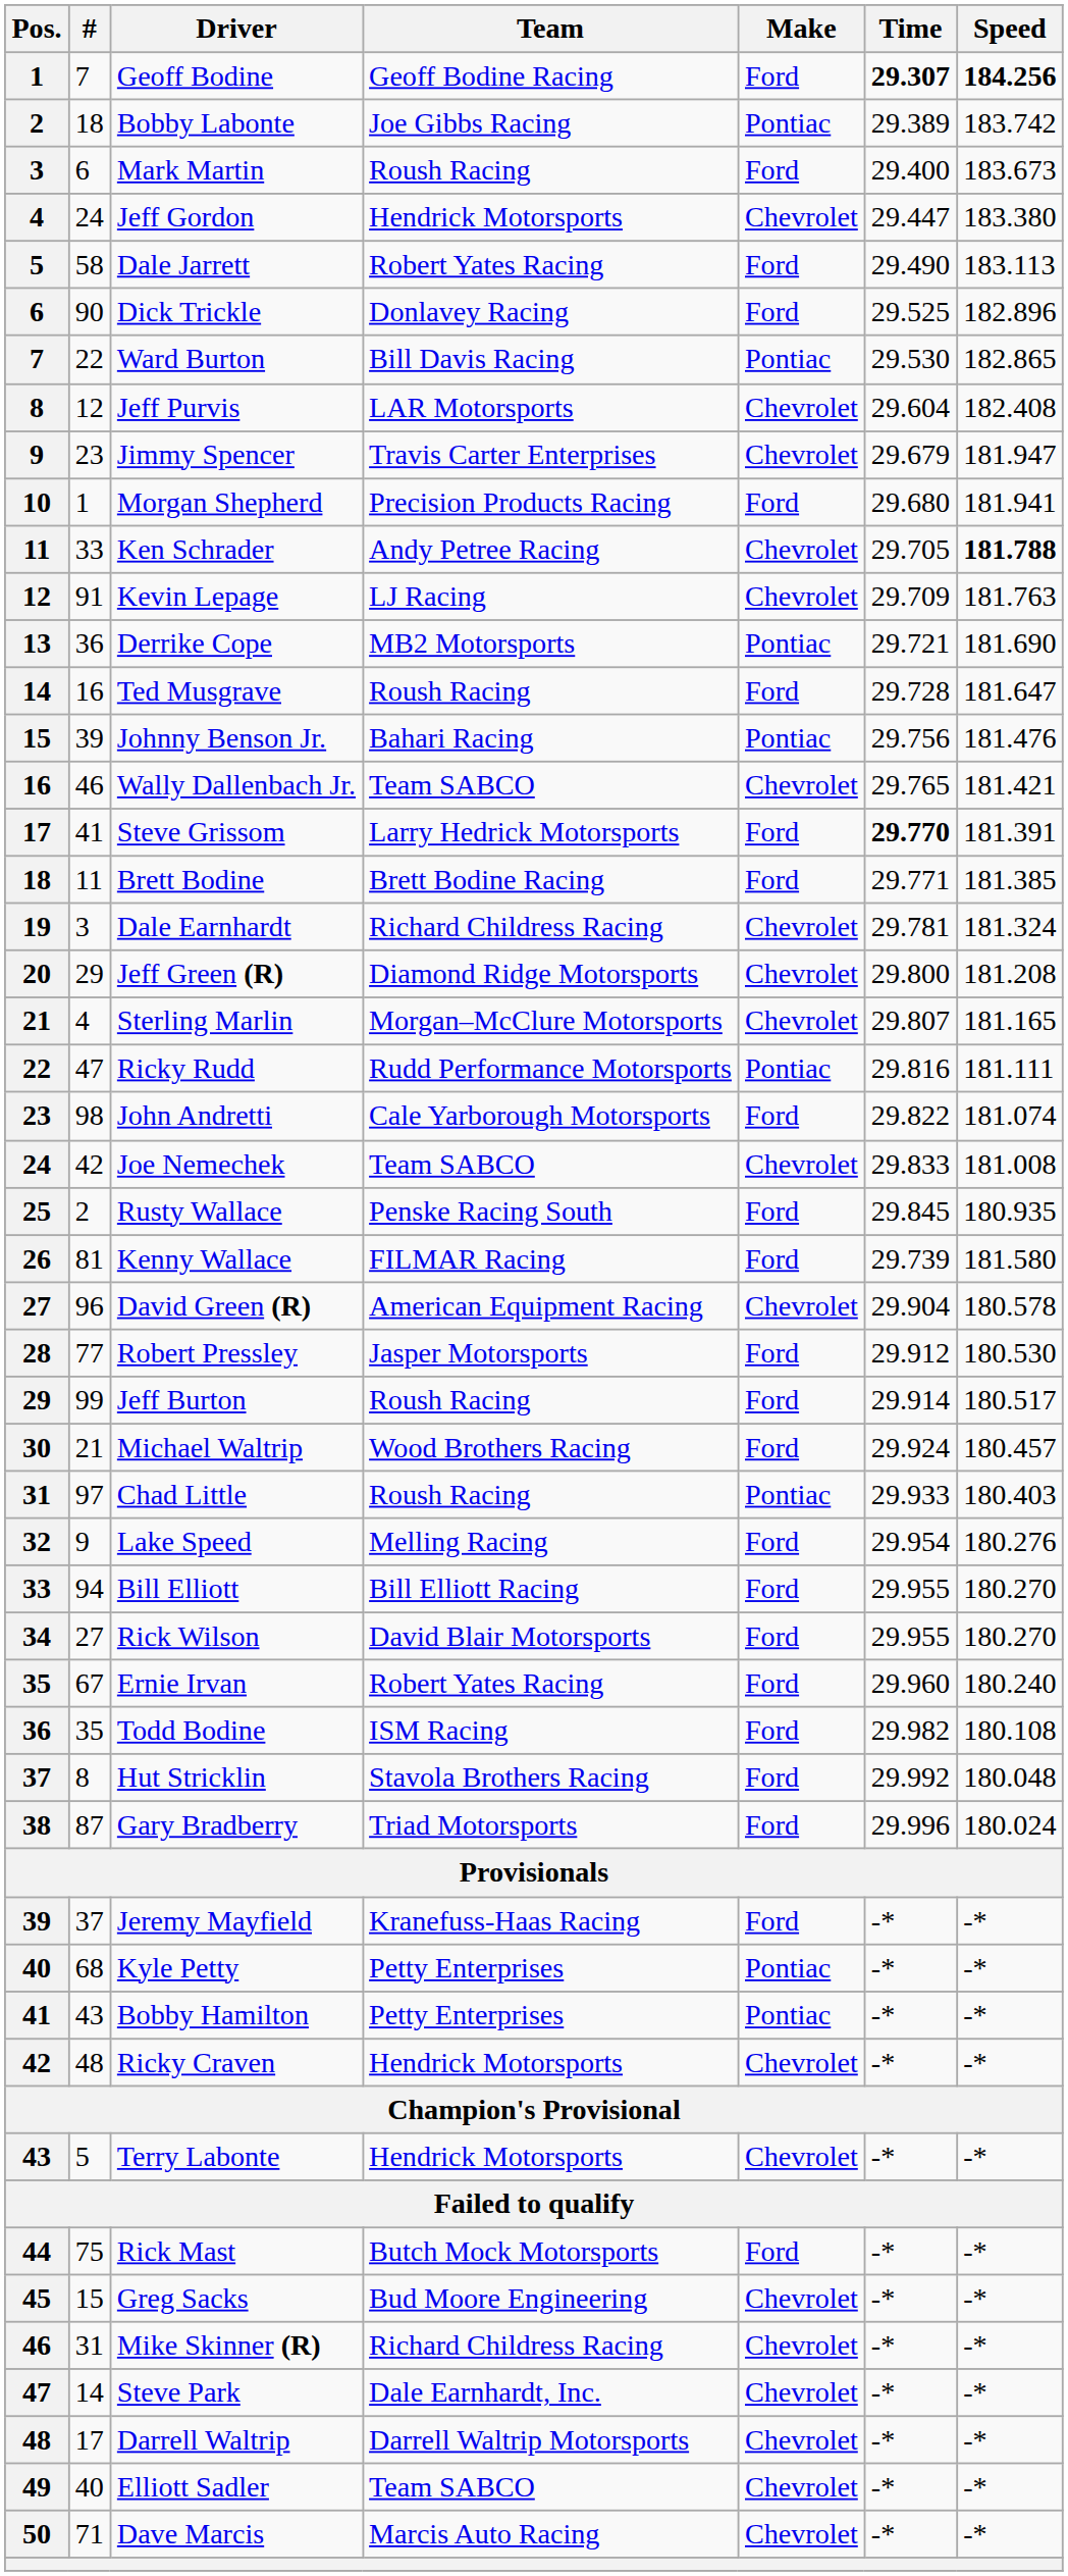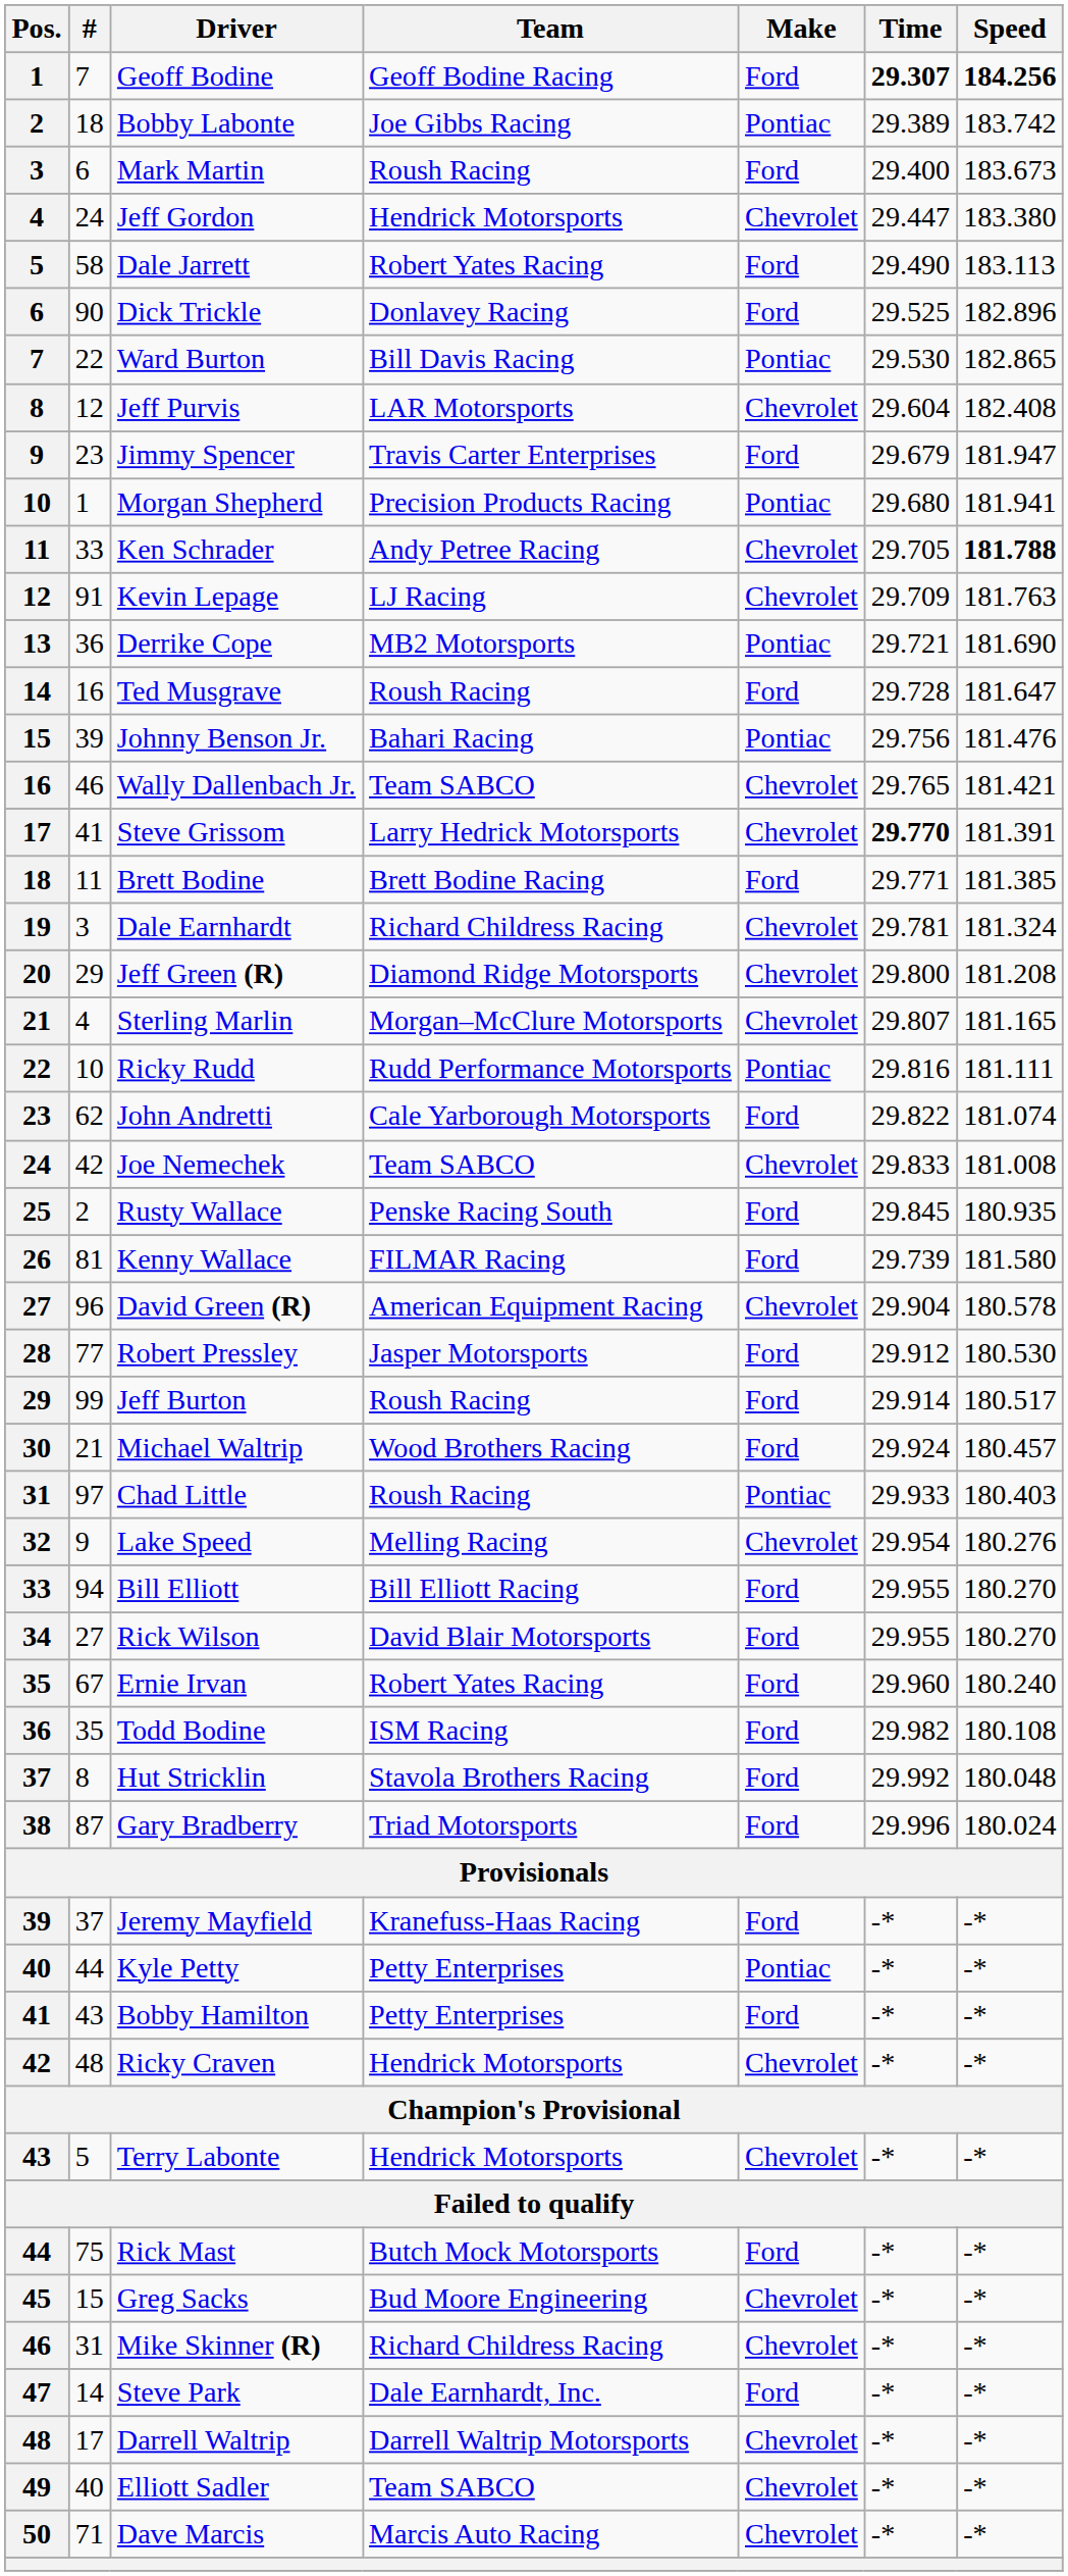 <table class="wikitable" style="font-size:95%">
 <tr>
 <th>Pos.</th>
 <th>#</th>
 <th>Driver</th>
 <th>Team</th>
 <th>Make</th>
 <th>Time</th>
 <th>Speed</th>
 </tr>
 <tr>
 <th>1</th>
 <td>7</td>
 <td><a href='#'>Geoff Bodine</a></td>
 <td><a href='#'>Geoff Bodine Racing</a></td>
 <td><a href='#'>Ford</a></td>
 <td><strong>29.307</strong></td>
 <td><strong>184.256</strong></td>
 </tr>
 <tr>
 <th>2</th>
 <td>18</td>
 <td><a href='#'>Bobby Labonte</a></td>
 <td><a href='#'>Joe Gibbs Racing</a></td>
 <td><a href='#'>Pontiac</a></td>
 <td>29.389</td>
 <td>183.742</td>
 </tr>
 <tr>
 <th>3</th>
 <td>6</td>
 <td><a href='#'>Mark Martin</a></td>
 <td><a href='#'>Roush Racing</a></td>
 <td><a href='#'>Ford</a></td>
 <td>29.400</td>
 <td>183.673</td>
 </tr>
 <tr>
 <th>4</th>
 <td>24</td>
 <td><a href='#'>Jeff Gordon</a></td>
 <td><a href='#'>Hendrick Motorsports</a></td>
 <td><a href='#'>Chevrolet</a></td>
 <td>29.447</td>
 <td>183.380</td>
 </tr>
 <tr>
 <th>5</th>
 <td>58</td>
 <td><a href='#'>Dale Jarrett</a></td>
 <td><a href='#'>Robert Yates Racing</a></td>
 <td><a href='#'>Ford</a></td>
 <td>29.490</td>
 <td>183.113</td>
 </tr>
 <tr>
 <th>6</th>
 <td>90</td>
 <td><a href='#'>Dick Trickle</a></td>
 <td><a href='#'>Donlavey Racing</a></td>
 <td><a href='#'>Ford</a></td>
 <td>29.525</td>
 <td>182.896</td>
 </tr>
 <tr>
 <th>7</th>
 <td>22</td>
 <td><a href='#'>Ward Burton</a></td>
 <td><a href='#'>Bill Davis Racing</a></td>
 <td><a href='#'>Pontiac</a></td>
 <td>29.530</td>
 <td>182.865</td>
 </tr>
 <tr>
 <th>8</th>
 <td>12</td>
 <td><a href='#'>Jeff Purvis</a></td>
 <td><a href='#'>LAR Motorsports</a></td>
 <td><a href='#'>Chevrolet</a></td>
 <td>29.604</td>
 <td>182.408</td>
 </tr>
 <tr>
 <th>9</th>
 <td>23</td>
 <td><a href='#'>Jimmy Spencer</a></td>
 <td><a href='#'>Travis Carter Enterprises</a></td>
-<td><a href='#'>Chevrolet</a></td>
+<td><a href='#'>Ford</a></td>
 <td>29.679</td>
 <td>181.947</td>
 </tr>
 <tr>
 <th>10</th>
 <td>1</td>
 <td><a href='#'>Morgan Shepherd</a></td>
 <td><a href='#'>Precision Products Racing</a></td>
-<td><a href='#'>Ford</a></td>
+<td><a href='#'>Pontiac</a></td>
 <td>29.680</td>
 <td>181.941</td>
 </tr>
 <tr>
 <th>11</th>
 <td>33</td>
 <td><a href='#'>Ken Schrader</a></td>
 <td><a href='#'>Andy Petree Racing</a></td>
 <td><a href='#'>Chevrolet</a></td>
 <td>29.705</td>
 <td><strong>181.788</strong></td>
 </tr>
 <tr>
 <th>12</th>
 <td>91</td>
 <td><a href='#'>Kevin Lepage</a></td>
 <td><a href='#'>LJ Racing</a></td>
 <td><a href='#'>Chevrolet</a></td>
 <td>29.709</td>
 <td>181.763</td>
 </tr>
 <tr>
 <th>13</th>
 <td>36</td>
 <td><a href='#'>Derrike Cope</a></td>
 <td><a href='#'>MB2 Motorsports</a></td>
 <td><a href='#'>Pontiac</a></td>
 <td>29.721</td>
 <td>181.690</td>
 </tr>
 <tr>
 <th>14</th>
 <td>16</td>
 <td><a href='#'>Ted Musgrave</a></td>
 <td><a href='#'>Roush Racing</a></td>
 <td><a href='#'>Ford</a></td>
 <td>29.728</td>
 <td>181.647</td>
 </tr>
 <tr>
 <th>15</th>
 <td>39</td>
 <td><a href='#'>Johnny Benson Jr.</a></td>
 <td><a href='#'>Bahari Racing</a></td>
 <td><a href='#'>Pontiac</a></td>
 <td>29.756</td>
 <td>181.476</td>
 </tr>
 <tr>
 <th>16</th>
 <td>46</td>
 <td><a href='#'>Wally Dallenbach Jr.</a></td>
 <td><a href='#'>Team SABCO</a></td>
 <td><a href='#'>Chevrolet</a></td>
 <td>29.765</td>
 <td>181.421</td>
 </tr>
 <tr>
 <th>17</th>
 <td>41</td>
 <td><a href='#'>Steve Grissom</a></td>
 <td><a href='#'>Larry Hedrick Motorsports</a></td>
-<td><a href='#'>Ford</a></td>
+<td><a href='#'>Chevrolet</a></td>
 <td><strong>29.770</strong></td>
 <td>181.391</td>
 </tr>
 <tr>
 <th>18</th>
 <td>11</td>
 <td><a href='#'>Brett Bodine</a></td>
 <td><a href='#'>Brett Bodine Racing</a></td>
 <td><a href='#'>Ford</a></td>
 <td>29.771</td>
 <td>181.385</td>
 </tr>
 <tr>
 <th>19</th>
 <td>3</td>
 <td><a href='#'>Dale Earnhardt</a></td>
 <td><a href='#'>Richard Childress Racing</a></td>
 <td><a href='#'>Chevrolet</a></td>
 <td>29.781</td>
 <td>181.324</td>
 </tr>
 <tr>
 <th>20</th>
 <td>29</td>
 <td><a href='#'>Jeff Green</a> <strong>(R)</strong></td>
 <td><a href='#'>Diamond Ridge Motorsports</a></td>
 <td><a href='#'>Chevrolet</a></td>
 <td>29.800</td>
 <td>181.208</td>
 </tr>
 <tr>
 <th>21</th>
 <td>4</td>
 <td><a href='#'>Sterling Marlin</a></td>
 <td><a href='#'>Morgan–McClure Motorsports</a></td>
 <td><a href='#'>Chevrolet</a></td>
 <td>29.807</td>
 <td>181.165</td>
 </tr>
 <tr>
 <th>22</th>
-<td>47</td>
+<td>10</td>
 <td><a href='#'>Ricky Rudd</a></td>
 <td><a href='#'>Rudd Performance Motorsports</a></td>
 <td><a href='#'>Pontiac</a></td>
 <td>29.816</td>
 <td>181.111</td>
 </tr>
 <tr>
 <th>23</th>
-<td>98</td>
+<td>62</td>
 <td><a href='#'>John Andretti</a></td>
 <td><a href='#'>Cale Yarborough Motorsports</a></td>
 <td><a href='#'>Ford</a></td>
 <td>29.822</td>
 <td>181.074</td>
 </tr>
 <tr>
 <th>24</th>
 <td>42</td>
 <td><a href='#'>Joe Nemechek</a></td>
 <td><a href='#'>Team SABCO</a></td>
 <td><a href='#'>Chevrolet</a></td>
 <td>29.833</td>
 <td>181.008</td>
 </tr>
 <tr>
 <th>25</th>
 <td>2</td>
 <td><a href='#'>Rusty Wallace</a></td>
 <td><a href='#'>Penske Racing South</a></td>
 <td><a href='#'>Ford</a></td>
 <td>29.845</td>
 <td>180.935</td>
 </tr>
 <tr>
 <th>26</th>
 <td>81</td>
 <td><a href='#'>Kenny Wallace</a></td>
 <td><a href='#'>FILMAR Racing</a></td>
 <td><a href='#'>Ford</a></td>
 <td>29.739</td>
 <td>181.580</td>
 </tr>
 <tr>
 <th>27</th>
 <td>96</td>
 <td><a href='#'>David Green</a> <strong>(R)</strong></td>
 <td><a href='#'>American Equipment Racing</a></td>
 <td><a href='#'>Chevrolet</a></td>
 <td>29.904</td>
 <td>180.578</td>
 </tr>
 <tr>
 <th>28</th>
 <td>77</td>
 <td><a href='#'>Robert Pressley</a></td>
 <td><a href='#'>Jasper Motorsports</a></td>
 <td><a href='#'>Ford</a></td>
 <td>29.912</td>
 <td>180.530</td>
 </tr>
 <tr>
 <th>29</th>
 <td>99</td>
 <td><a href='#'>Jeff Burton</a></td>
 <td><a href='#'>Roush Racing</a></td>
 <td><a href='#'>Ford</a></td>
 <td>29.914</td>
 <td>180.517</td>
 </tr>
 <tr>
 <th>30</th>
 <td>21</td>
 <td><a href='#'>Michael Waltrip</a></td>
 <td><a href='#'>Wood Brothers Racing</a></td>
 <td><a href='#'>Ford</a></td>
 <td>29.924</td>
 <td>180.457</td>
 </tr>
 <tr>
 <th>31</th>
 <td>97</td>
 <td><a href='#'>Chad Little</a></td>
 <td><a href='#'>Roush Racing</a></td>
 <td><a href='#'>Pontiac</a></td>
 <td>29.933</td>
 <td>180.403</td>
 </tr>
 <tr>
 <th>32</th>
 <td>9</td>
 <td><a href='#'>Lake Speed</a></td>
 <td><a href='#'>Melling Racing</a></td>
-<td><a href='#'>Ford</a></td>
+<td><a href='#'>Chevrolet</a></td>
 <td>29.954</td>
 <td>180.276</td>
 </tr>
 <tr>
 <th>33</th>
 <td>94</td>
 <td><a href='#'>Bill Elliott</a></td>
 <td><a href='#'>Bill Elliott Racing</a></td>
 <td><a href='#'>Ford</a></td>
 <td>29.955</td>
 <td>180.270</td>
 </tr>
 <tr>
 <th>34</th>
 <td>27</td>
 <td><a href='#'>Rick Wilson</a></td>
 <td><a href='#'>David Blair Motorsports</a></td>
 <td><a href='#'>Ford</a></td>
 <td>29.955</td>
 <td>180.270</td>
 </tr>
 <tr>
 <th>35</th>
 <td>67</td>
 <td><a href='#'>Ernie Irvan</a></td>
 <td><a href='#'>Robert Yates Racing</a></td>
 <td><a href='#'>Ford</a></td>
 <td>29.960</td>
 <td>180.240</td>
 </tr>
 <tr>
 <th>36</th>
 <td>35</td>
 <td><a href='#'>Todd Bodine</a></td>
 <td><a href='#'>ISM Racing</a></td>
 <td><a href='#'>Ford</a></td>
 <td>29.982</td>
 <td>180.108</td>
 </tr>
 <tr>
 <th>37</th>
 <td>8</td>
 <td><a href='#'>Hut Stricklin</a></td>
 <td><a href='#'>Stavola Brothers Racing</a></td>
 <td><a href='#'>Ford</a></td>
 <td>29.992</td>
 <td>180.048</td>
 </tr>
 <tr>
 <th>38</th>
 <td>87</td>
 <td><a href='#'>Gary Bradberry</a></td>
 <td><a href='#'>Triad Motorsports</a></td>
 <td><a href='#'>Ford</a></td>
 <td>29.996</td>
 <td>180.024</td>
 </tr>
 <tr>
 <th colspan="7">Provisionals</th>
 </tr>
 <tr>
 <th>39</th>
 <td>37</td>
 <td><a href='#'>Jeremy Mayfield</a></td>
 <td><a href='#'>Kranefuss-Haas Racing</a></td>
 <td><a href='#'>Ford</a></td>
 <td>-*</td>
 <td>-*</td>
 </tr>
 <tr>
 <th>40</th>
-<td>68</td>
+<td>44</td>
 <td><a href='#'>Kyle Petty</a></td>
 <td><a href='#'>Petty Enterprises</a></td>
 <td><a href='#'>Pontiac</a></td>
 <td>-*</td>
 <td>-*</td>
 </tr>
 <tr>
 <th>41</th>
 <td>43</td>
 <td><a href='#'>Bobby Hamilton</a></td>
 <td><a href='#'>Petty Enterprises</a></td>
-<td><a href='#'>Pontiac</a></td>
+<td><a href='#'>Ford</a></td>
 <td>-*</td>
 <td>-*</td>
 </tr>
 <tr>
 <th>42</th>
 <td>48</td>
 <td><a href='#'>Ricky Craven</a></td>
 <td><a href='#'>Hendrick Motorsports</a></td>
 <td><a href='#'>Chevrolet</a></td>
 <td>-*</td>
 <td>-*</td>
 </tr>
 <tr>
 <th colspan="7">Champion's Provisional</th>
 </tr>
 <tr>
 <th>43</th>
 <td>5</td>
 <td><a href='#'>Terry Labonte</a></td>
 <td><a href='#'>Hendrick Motorsports</a></td>
 <td><a href='#'>Chevrolet</a></td>
 <td>-*</td>
 <td>-*</td>
 </tr>
 <tr>
 <th colspan="7">Failed to qualify</th>
 </tr>
 <tr>
 <th>44</th>
 <td>75</td>
 <td><a href='#'>Rick Mast</a></td>
 <td><a href='#'>Butch Mock Motorsports</a></td>
 <td><a href='#'>Ford</a></td>
 <td>-*</td>
 <td>-*</td>
 </tr>
 <tr>
 <th>45</th>
 <td>15</td>
 <td><a href='#'>Greg Sacks</a></td>
 <td><a href='#'>Bud Moore Engineering</a></td>
 <td><a href='#'>Chevrolet</a></td>
 <td>-*</td>
 <td>-*</td>
 </tr>
 <tr>
 <th>46</th>
 <td>31</td>
 <td><a href='#'>Mike Skinner</a> <strong>(R)</strong></td>
 <td><a href='#'>Richard Childress Racing</a></td>
 <td><a href='#'>Chevrolet</a></td>
 <td>-*</td>
 <td>-*</td>
 </tr>
 <tr>
 <th>47</th>
 <td>14</td>
 <td><a href='#'>Steve Park</a></td>
 <td><a href='#'>Dale Earnhardt, Inc.</a></td>
-<td><a href='#'>Chevrolet</a></td>
+<td><a href='#'>Ford</a></td>
 <td>-*</td>
 <td>-*</td>
 </tr>
 <tr>
 <th>48</th>
 <td>17</td>
 <td><a href='#'>Darrell Waltrip</a></td>
 <td><a href='#'>Darrell Waltrip Motorsports</a></td>
 <td><a href='#'>Chevrolet</a></td>
 <td>-*</td>
 <td>-*</td>
 </tr>
 <tr>
 <th>49</th>
 <td>40</td>
 <td><a href='#'>Elliott Sadler</a></td>
 <td><a href='#'>Team SABCO</a></td>
 <td><a href='#'>Chevrolet</a></td>
 <td>-*</td>
 <td>-*</td>
 </tr>
 <tr>
 <th>50</th>
 <td>71</td>
 <td><a href='#'>Dave Marcis</a></td>
 <td><a href='#'>Marcis Auto Racing</a></td>
 <td><a href='#'>Chevrolet</a></td>
 <td>-*</td>
 <td>-*</td>
 </tr>
 <tr>
 <th colspan="7"></th>
 </tr>
 </table>
